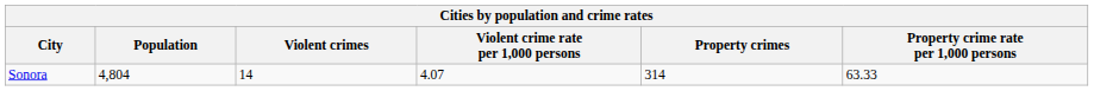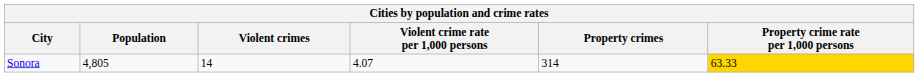 <table class="wikitable collapsible collapsed sortable" style="width: 100%;">
 <tr>
 <th colspan="9">Cities by population and crime rates</th>
 </tr>
 <tr>
 <th>City</th>
 <th data-sort-type="number">Population</th>
 <th data-sort-type="number">Violent crimes</th>
 <th data-sort-type="number">Violent crime rate<br>per 1,000 persons</th>
 <th data-sort-type="number">Property crimes</th>
 <th data-sort-type="number">Property crime rate<br>per 1,000 persons</th>
 </tr>
 <tr>
 <td><a href='#'>Sonora</a></td>
-<td>4,804</td>
+<td>4,805</td>
 <td>14</td>
 <td>4.07</td>
 <td>314</td>
-<td>63.33</td>
+<td style="background: gold;">63.33</td>
 </tr>
 </table>
